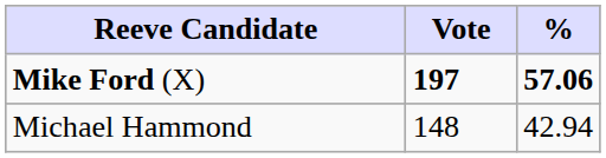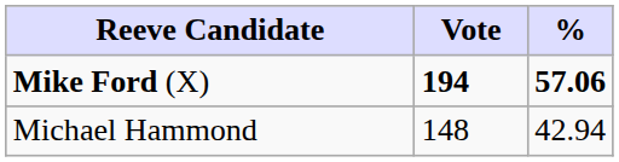 <table class="wikitable">
 <tr>
 <th style="background:#ddf; width:200px;">Reeve Candidate</th>
 <th style="background:#ddf; width:50px;">Vote</th>
 <th style="background:#ddf; width:30px;">%</th>
 </tr>
 <tr>
 <td><strong>Mike Ford</strong> (X)</td>
-<td><strong>197</strong></td>
+<td><strong>194</strong></td>
 <td><strong>57.06</strong></td>
 </tr>
 <tr>
 <td>Michael Hammond</td>
 <td>148</td>
 <td>42.94</td>
 </tr>
 </table>
